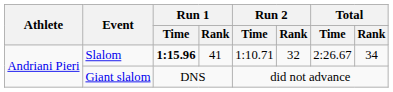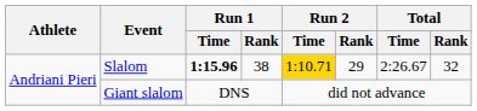 <table class="wikitable" style="font-size:90%">
 <tr>
 <th rowspan=2>Athlete</th>
 <th rowspan=2>Event</th>
 <th colspan=2>Run 1</th>
 <th colspan=2>Run 2</th>
 <th colspan=2>Total</th>
 </tr>
 <tr style="font-size:95%">
 <th>Time</th>
 <th>Rank</th>
 <th>Time</th>
 <th>Rank</th>
 <th>Time</th>
 <th>Rank</th>
 </tr>
 <tr align=center>
 <td align="left" rowspan="2"><a href='#'>Andriani Pieri</a></td>
 <td align="left"><a href='#'>Slalom</a></td>
 <td><strong>1:15.96</strong></td>
-<td>41</td>
-<td>1:10.71</td>
+<td>38</td>
+<td style="background: gold;">1:10.71</td>
+<td>29</td>
+<td>2:26.67</td>
 <td>32</td>
-<td>2:26.67</td>
-<td>34</td>
 </tr>
 <tr align=center>
 <td align="left"><a href='#'>Giant slalom</a></td>
 <td colspan=2>DNS</td>
 <td colspan=4>did not advance</td>
 </tr>
 </table>
